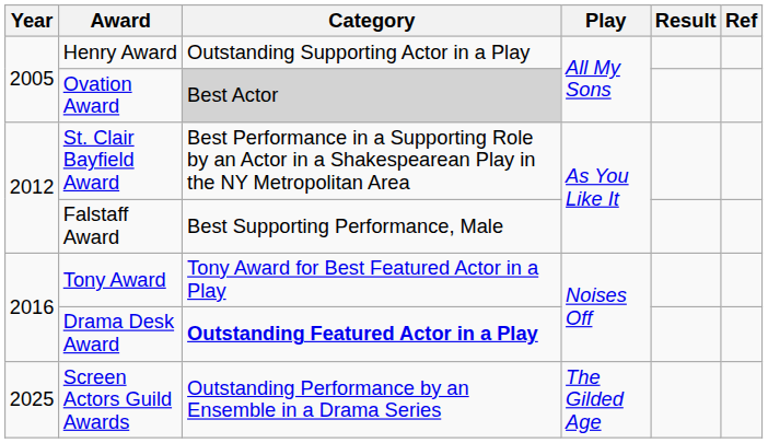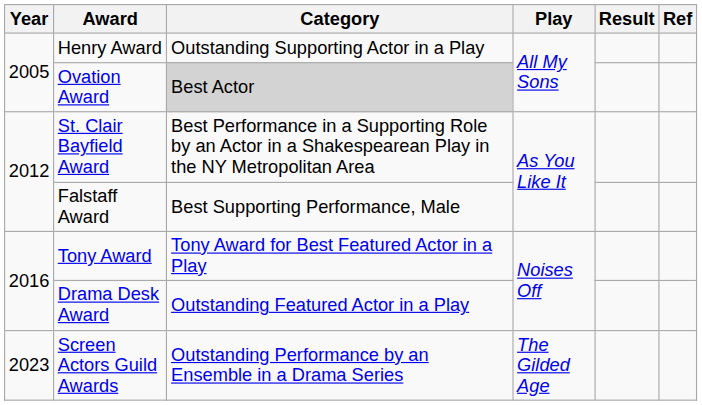 <table class="wikitable">
 <tr>
 <th>Year</th>
 <th>Award</th>
 <th width="50%">Category</th>
 <th>Play</th>
 <th>Result</th>
 <th>Ref</th>
 </tr>
 <tr>
 <td rowspan="2" align="center">2005</td>
 <td>Henry Award</td>
 <td>Outstanding Supporting Actor in a Play</td>
 <td rowspan="2"><em><a href='#'>All My Sons</a></em></td>
 <td></td>
 <td align="center"></td>
 </tr>
 <tr>
 <td><a href='#'>Ovation Award</a></td>
 <td style="background: lightgrey;">Best Actor</td>
 <td></td>
 <td align="center"></td>
 </tr>
 <tr>
 <td rowspan="2" align="center">2012</td>
 <td><a href='#'>St. Clair Bayfield Award</a></td>
 <td>Best Performance in a Supporting Role by an Actor in a Shakespearean Play in the NY Metropolitan Area</td>
 <td rowspan="2"><em><a href='#'>As You Like It</a></em></td>
 <td></td>
 <td align="center"></td>
 </tr>
 <tr>
 <td>Falstaff Award</td>
 <td>Best Supporting Performance, Male</td>
 <td></td>
 <td align="center"></td>
 </tr>
 <tr>
 <td rowspan="2" align="center">2016</td>
 <td><a href='#'>Tony Award</a></td>
 <td><a href='#'>Tony Award for Best Featured Actor in a Play</a></td>
 <td rowspan="2"><em><a href='#'>Noises Off</a></em></td>
 <td></td>
 <td align="center"></td>
 </tr>
 <tr>
 <td><a href='#'>Drama Desk Award</a></td>
-<td><strong><a href='#'>Outstanding Featured Actor in a Play</a></strong></td>
+<td><a href='#'>Outstanding Featured Actor in a Play</a></td>
 <td></td>
 <td align="center"></td>
 </tr>
 <tr>
-<td align="center">2025</td>
+<td align="center">2023</td>
 <td><a href='#'>Screen Actors Guild Awards</a></td>
 <td><a href='#'>Outstanding Performance by an Ensemble in a Drama Series</a></td>
 <td><em><a href='#'>The Gilded Age</a></em></td>
 <td></td>
 <td align="center"></td>
 </tr>
 </table>
